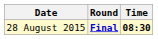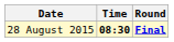 <table class="wikitable">
 <tr>
 <th>Date</th>
+<th>Time</th>
 <th>Round</th>
-<th>Time</th>
 </tr>
 <tr style=background:lemonchiffon>
 <td>28 August 2015</td>
+<td><strong>08:30</strong></td>
 <td><strong><a href='#'>Final</a></strong></td>
-<td><strong>08:30</strong></td>
 </tr>
 </table>
